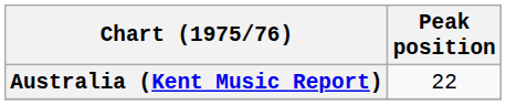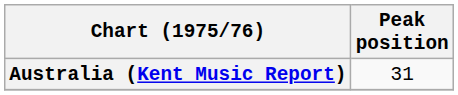 <table class="wikitable sortable plainrowheaders">
 <tr>
 <th scope="col">Chart (1975/76)</th>
 <th scope="col">Peak<br>position</th>
 </tr>
 <tr>
 <th scope="row">Australia (<a href='#'>Kent Music Report</a>)</th>
-<td style="text-align:center;">22</td>
+<td style="text-align:center;">31</td>
 </tr>
 <tr>
 </tr>
 </table>
